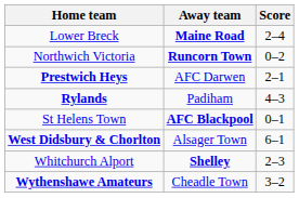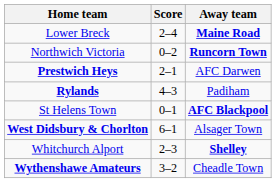 <table class="wikitable" style="text-align: center">
 <tr>
 <th>Home team</th>
+<th>Score</th>
 <th>Away team</th>
-<th>Score</th>
 </tr>
 <tr>
 <td><a href='#'>Lower Breck</a></td>
+<td>2–4</td>
 <td><strong><a href='#'>Maine Road</a></strong></td>
-<td>2–4</td>
 </tr>
 <tr>
 <td><a href='#'>Northwich Victoria</a></td>
+<td>0–2</td>
 <td><strong><a href='#'>Runcorn Town</a></strong></td>
-<td>0–2</td>
 </tr>
 <tr>
 <td><strong><a href='#'>Prestwich Heys</a></strong></td>
+<td>2–1</td>
 <td><a href='#'>AFC Darwen</a></td>
-<td>2–1</td>
 </tr>
 <tr>
 <td><strong><a href='#'>Rylands</a></strong></td>
+<td>4–3</td>
 <td><a href='#'>Padiham</a></td>
-<td>4–3</td>
 </tr>
 <tr>
 <td><a href='#'>St Helens Town</a></td>
+<td>0–1</td>
 <td><strong><a href='#'>AFC Blackpool</a></strong></td>
-<td>0–1</td>
 </tr>
 <tr>
 <td><strong><a href='#'>West Didsbury & Chorlton</a></strong></td>
+<td>6–1</td>
 <td><a href='#'>Alsager Town</a></td>
-<td>6–1</td>
 </tr>
 <tr>
 <td><a href='#'>Whitchurch Alport</a></td>
+<td>2–3</td>
 <td><strong><a href='#'>Shelley</a></strong></td>
-<td>2–3</td>
 </tr>
 <tr>
 <td><strong><a href='#'>Wythenshawe Amateurs</a></strong></td>
+<td>3–2</td>
 <td><a href='#'>Cheadle Town</a></td>
-<td>3–2</td>
 </tr>
 </table>
